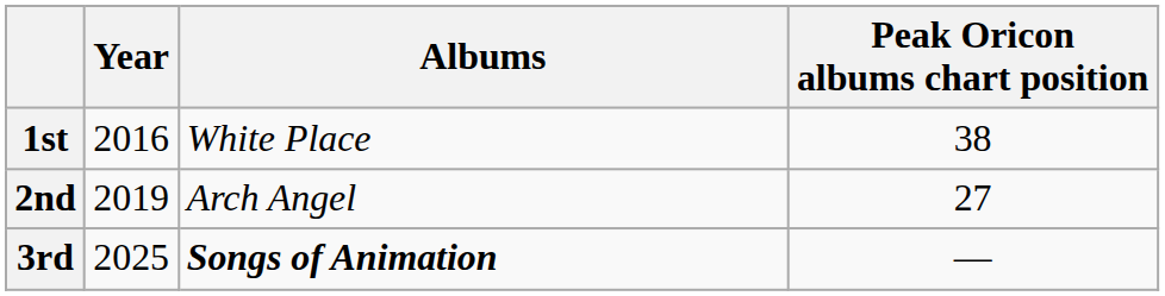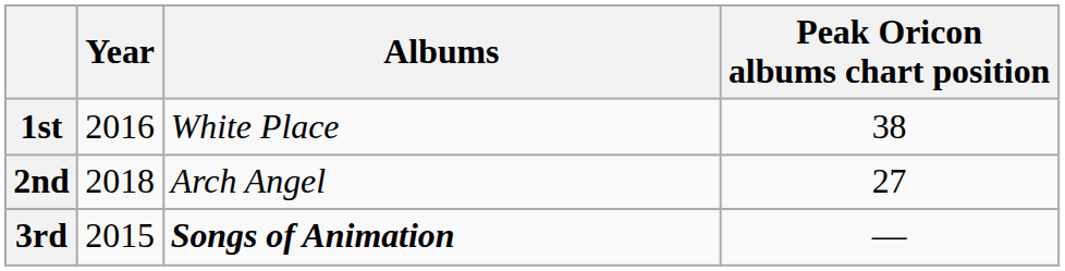 <table class="wikitable" border="1">
 <tr>
 <th rowspan="1"></th>
 <th rowspan="1">Year</th>
 <th rowspan="1" width="250">Albums</th>
 <th colspan="1">Peak Oricon<br> albums chart position<br></th>
 </tr>
 <tr>
 <th>1st</th>
 <td>2016</td>
 <td align="left"><em>White Place</em></td>
 <td align="center">38</td>
 </tr>
 <tr>
 <th>2nd</th>
-<td>2019</td>
+<td>2018</td>
 <td align="left"><em>Arch Angel</em></td>
 <td align="center">27</td>
 </tr>
 <tr>
 <th>3rd</th>
-<td>2025</td>
+<td>2015</td>
 <td align="left"><strong><em>Songs of Animation</em></strong></td>
 <td align="center">—</td>
 </tr>
 </table>
